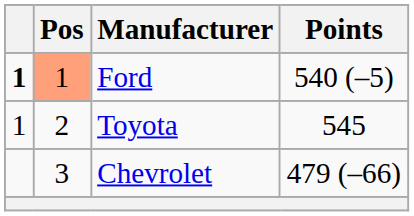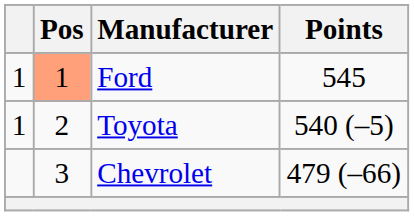 <table class="wikitable" style="font-size: 95%">
 <tr>
 <th></th>
 <th>Pos</th>
 <th>Manufacturer</th>
 <th>Points</th>
 </tr>
 <tr>
-<td align="left"><strong> 1</strong></td>
+<td align="left"> 1</td>
 <td style="background: lightsalmon; text-align:center;">1</td>
 <td><a href='#'>Ford</a></td>
-<td style="text-align:center;">540 (–5)</td>
+<td style="text-align:center;">545</td>
 </tr>
 <tr>
 <td align="left"> 1</td>
 <td style="text-align:center;">2</td>
 <td><a href='#'>Toyota</a></td>
-<td style="text-align:center;">545</td>
+<td style="text-align:center;">540 (–5)</td>
 </tr>
 <tr>
 <td align="left"></td>
 <td style="text-align:center;">3</td>
 <td><a href='#'>Chevrolet</a></td>
 <td style="text-align:center;">479 (–66)</td>
 </tr>
 <tr class="sortbottom">
 <th colspan="9"></th>
 </tr>
 </table>
